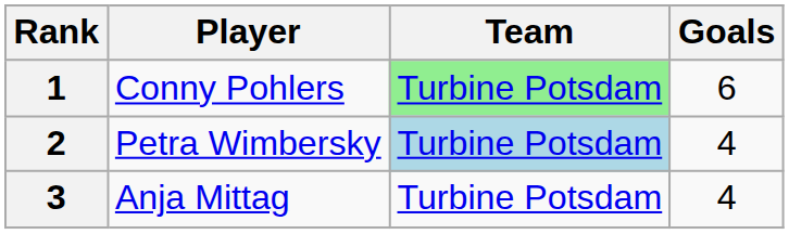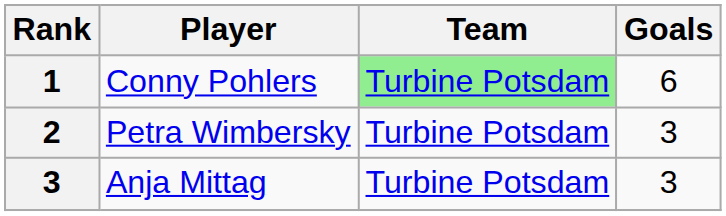 <table class="wikitable">
 <tr>
 <th>Rank</th>
 <th>Player</th>
 <th>Team</th>
 <th>Goals</th>
 </tr>
 <tr>
 <th>1</th>
 <td> <a href='#'>Conny Pohlers</a></td>
 <td style="background: lightgreen;"><a href='#'>Turbine Potsdam</a></td>
 <td align=center>6</td>
 </tr>
 <tr>
 <th>2</th>
 <td> <a href='#'>Petra Wimbersky</a></td>
-<td style="background: lightblue;"><a href='#'>Turbine Potsdam</a></td>
-<td align=center>4</td>
+<td><a href='#'>Turbine Potsdam</a></td>
+<td align=center>3</td>
 </tr>
 <tr>
 <th>3</th>
 <td> <a href='#'>Anja Mittag</a></td>
 <td><a href='#'>Turbine Potsdam</a></td>
-<td align=center>4</td>
+<td align=center>3</td>
 </tr>
 </table>
